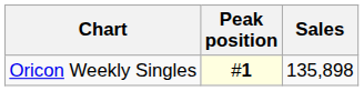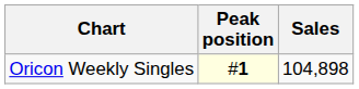 <table class="wikitable">
 <tr>
 <th align="left">Chart</th>
 <th align="center">Peak<br>position</th>
 <th align="center">Sales</th>
 </tr>
 <tr>
 <td align="left"><a href='#'>Oricon</a> Weekly Singles</td>
 <td align="center" style="background: lightyellow;">#<strong>1</strong></td>
-<td align="">135,898</td>
+<td align="">104,898</td>
 </tr>
 </table>
